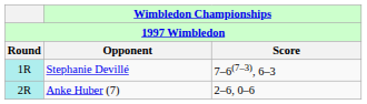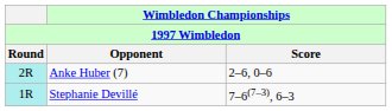 <table class="wikitable collapsible collapsed">
 <tr>
 <th></th>
 <th colspan=2 style="background:#cfc;"><a href='#'>Wimbledon Championships</a></th>
 </tr>
 <tr>
 <th colspan=3 style="background:#cfc;"><a href='#'>1997 Wimbledon</a></th>
 </tr>
 <tr>
 <th>Round</th>
 <th width=225>Opponent</th>
 <th width=200>Score</th>
 </tr>
 <tr>
+<td style="text-align:center; background:#afeeee;">2R</td>
+<td> <a href='#'>Anke Huber</a> (7)</td>
+<td>2–6, 0–6</td>
+</tr>
+<tr>
 <td style="text-align:center; background:#afeeee;">1R</td>
 <td> <a href='#'>Stephanie Devillé</a></td>
 <td>7–6<sup>(7–3)</sup>, 6–3</td>
 </tr>
-<tr>
-<td style="text-align:center; background:#afeeee;">2R</td>
-<td> <a href='#'>Anke Huber</a> (7)</td>
-<td>2–6, 0–6</td>
-</tr>
 </table>
